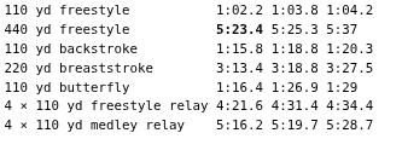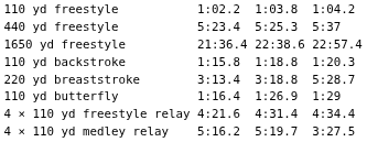 <table>
 <tr>
 <td>110 yd freestyle</td>
 <td></td>
 <td>1:02.2</td>
 <td></td>
 <td>1:03.8</td>
 <td></td>
 <td>1:04.2</td>
 </tr>
 <tr>
 <td>440 yd freestyle</td>
 <td></td>
-<td><strong>5:23.4</strong></td>
+<td>5:23.4</td>
 <td></td>
 <td>5:25.3</td>
 <td></td>
 <td>5:37</td>
+</tr>
+<tr>
+<td>1650 yd freestyle</td>
+<td></td>
+<td>21:36.4</td>
+<td></td>
+<td>22:38.6</td>
+<td></td>
+<td>22:57.4</td>
 </tr>
 <tr>
 <td>110 yd backstroke</td>
 <td></td>
 <td>1:15.8</td>
 <td></td>
 <td>1:18.8</td>
 <td></td>
 <td>1:20.3</td>
 </tr>
 <tr>
 <td>220 yd breaststroke</td>
 <td></td>
 <td>3:13.4</td>
 <td></td>
 <td>3:18.8</td>
 <td></td>
-<td>3:27.5</td>
+<td>5:28.7</td>
 </tr>
 <tr>
 <td>110 yd butterfly</td>
 <td></td>
 <td>1:16.4</td>
 <td></td>
 <td>1:26.9</td>
 <td></td>
 <td>1:29</td>
 </tr>
 <tr>
 <td>4 × 110 yd freestyle relay</td>
 <td></td>
 <td>4:21.6</td>
 <td></td>
 <td>4:31.4</td>
 <td></td>
 <td>4:34.4</td>
 </tr>
 <tr>
 <td>4 × 110 yd medley relay</td>
 <td></td>
 <td>5:16.2</td>
 <td></td>
 <td>5:19.7</td>
 <td></td>
-<td>5:28.7</td>
+<td>3:27.5</td>
 </tr>
 </table>
